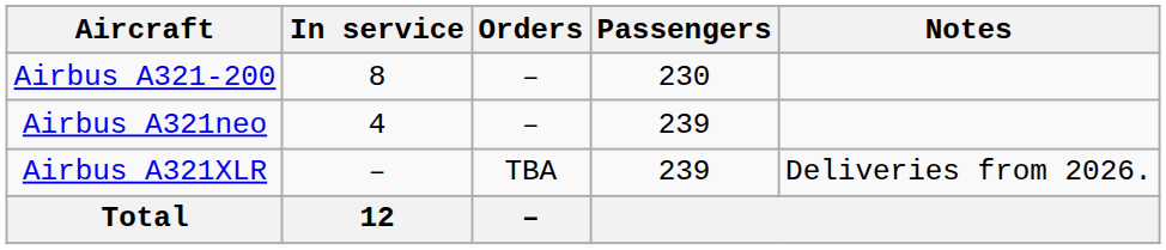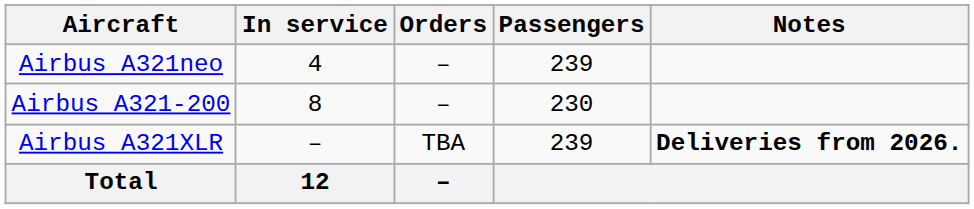 <table class="wikitable" style="text-align:center;margin:auto;">
 <tr>
 <th>Aircraft</th>
 <th>In service</th>
 <th>Orders</th>
 <th>Passengers</th>
 <th>Notes</th>
 </tr>
 <tr>
+<td><a href='#'>Airbus A321neo</a></td>
+<td>4</td>
+<td>–</td>
+<td>239</td>
+<td></td>
+</tr>
+<tr>
 <td><a href='#'>Airbus A321-200</a></td>
 <td>8</td>
 <td>–</td>
 <td>230</td>
 <td></td>
 </tr>
 <tr>
-<td><a href='#'>Airbus A321neo</a></td>
-<td>4</td>
-<td>–</td>
-<td>239</td>
-<td></td>
-</tr>
-<tr>
 <td><a href='#'>Airbus A321XLR</a></td>
 <td>–</td>
 <td>TBA</td>
 <td>239</td>
-<td>Deliveries from 2026.</td>
+<td><strong>Deliveries from 2026.</strong></td>
 </tr>
 <tr>
 <th>Total</th>
 <th>12</th>
 <th>–</th>
 <th colspan="2"></th>
 </tr>
 </table>
